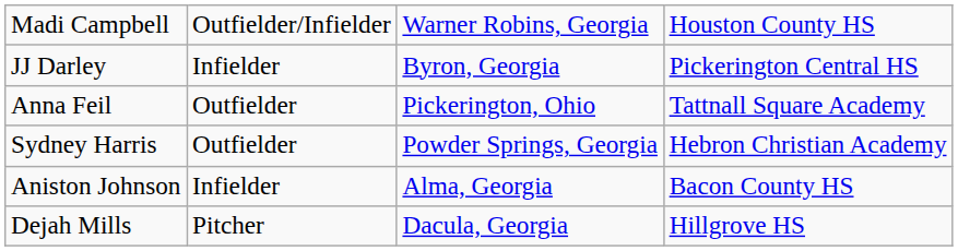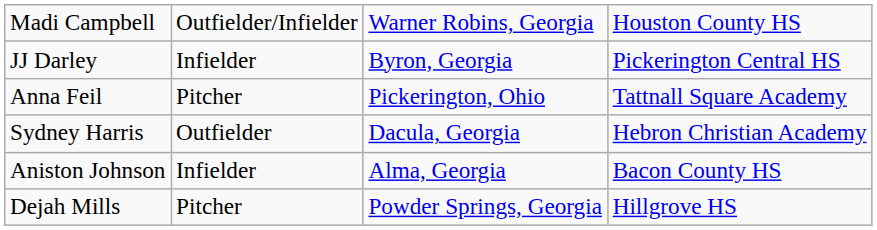 <table class="wikitable">
 <tr>
 <td>Madi Campbell</td>
 <td>Outfielder/Infielder</td>
 <td><a href='#'>Warner Robins, Georgia</a></td>
 <td><a href='#'>Houston County HS</a></td>
 </tr>
 <tr>
 <td>JJ Darley</td>
 <td>Infielder</td>
 <td><a href='#'>Byron, Georgia</a></td>
 <td><a href='#'>Pickerington Central HS</a></td>
 </tr>
 <tr>
 <td>Anna Feil</td>
-<td>Outfielder</td>
+<td>Pitcher</td>
 <td><a href='#'>Pickerington, Ohio</a></td>
 <td><a href='#'>Tattnall Square Academy</a></td>
 </tr>
 <tr>
 <td>Sydney Harris</td>
 <td>Outfielder</td>
-<td><a href='#'>Powder Springs, Georgia</a></td>
+<td><a href='#'>Dacula, Georgia</a></td>
 <td><a href='#'>Hebron Christian Academy</a></td>
 </tr>
 <tr>
 <td>Aniston Johnson</td>
 <td>Infielder</td>
 <td><a href='#'>Alma, Georgia</a></td>
 <td><a href='#'>Bacon County HS</a></td>
 </tr>
 <tr>
 <td>Dejah Mills</td>
 <td>Pitcher</td>
-<td><a href='#'>Dacula, Georgia</a></td>
+<td><a href='#'>Powder Springs, Georgia</a></td>
 <td><a href='#'>Hillgrove HS</a></td>
 </tr>
 </table>
